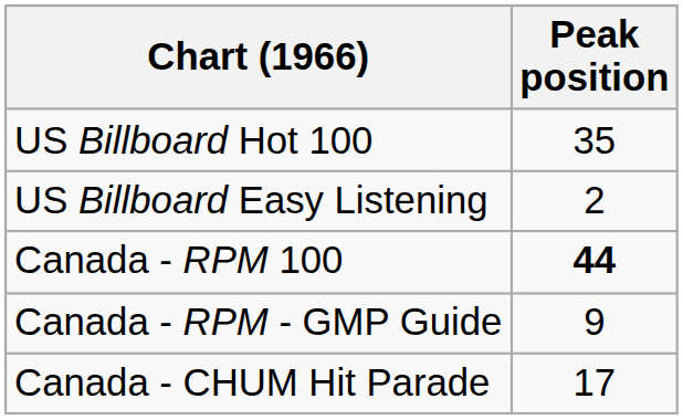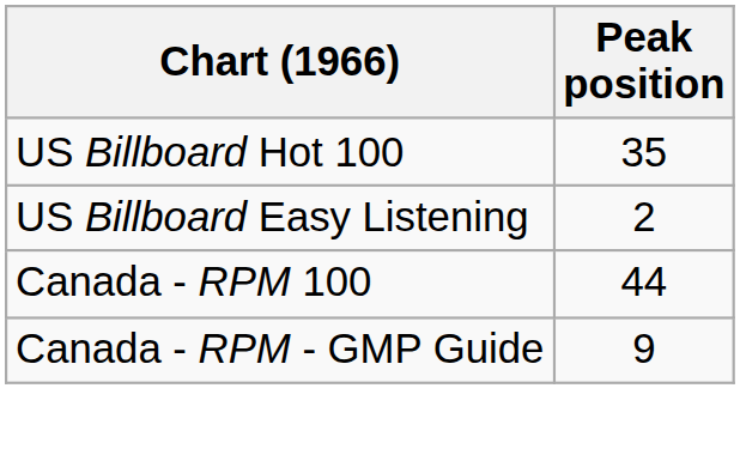 <table class="wikitable sortable">
 <tr>
 <th align="left">Chart (1966)</th>
 <th style="text-align:center;">Peak<br>position</th>
 </tr>
 <tr>
 <td align="left">US <em>Billboard</em> Hot 100</td>
 <td style="text-align:center;">35</td>
 </tr>
 <tr>
 <td align="left">US <em>Billboard</em> Easy Listening</td>
 <td style="text-align:center;">2</td>
 </tr>
 <tr>
 <td align="left">Canada - <em>RPM</em> 100</td>
-<td style="text-align:center;"><strong>44</strong></td>
+<td style="text-align:center;">44</td>
 </tr>
 <tr>
 <td align="left">Canada - <em>RPM</em> - GMP Guide</td>
 <td style="text-align:center;">9</td>
 </tr>
-<tr>
-<td align="left">Canada - CHUM Hit Parade</td>
-<td style="text-align:center;">17</td>
-</tr>
 </table>
